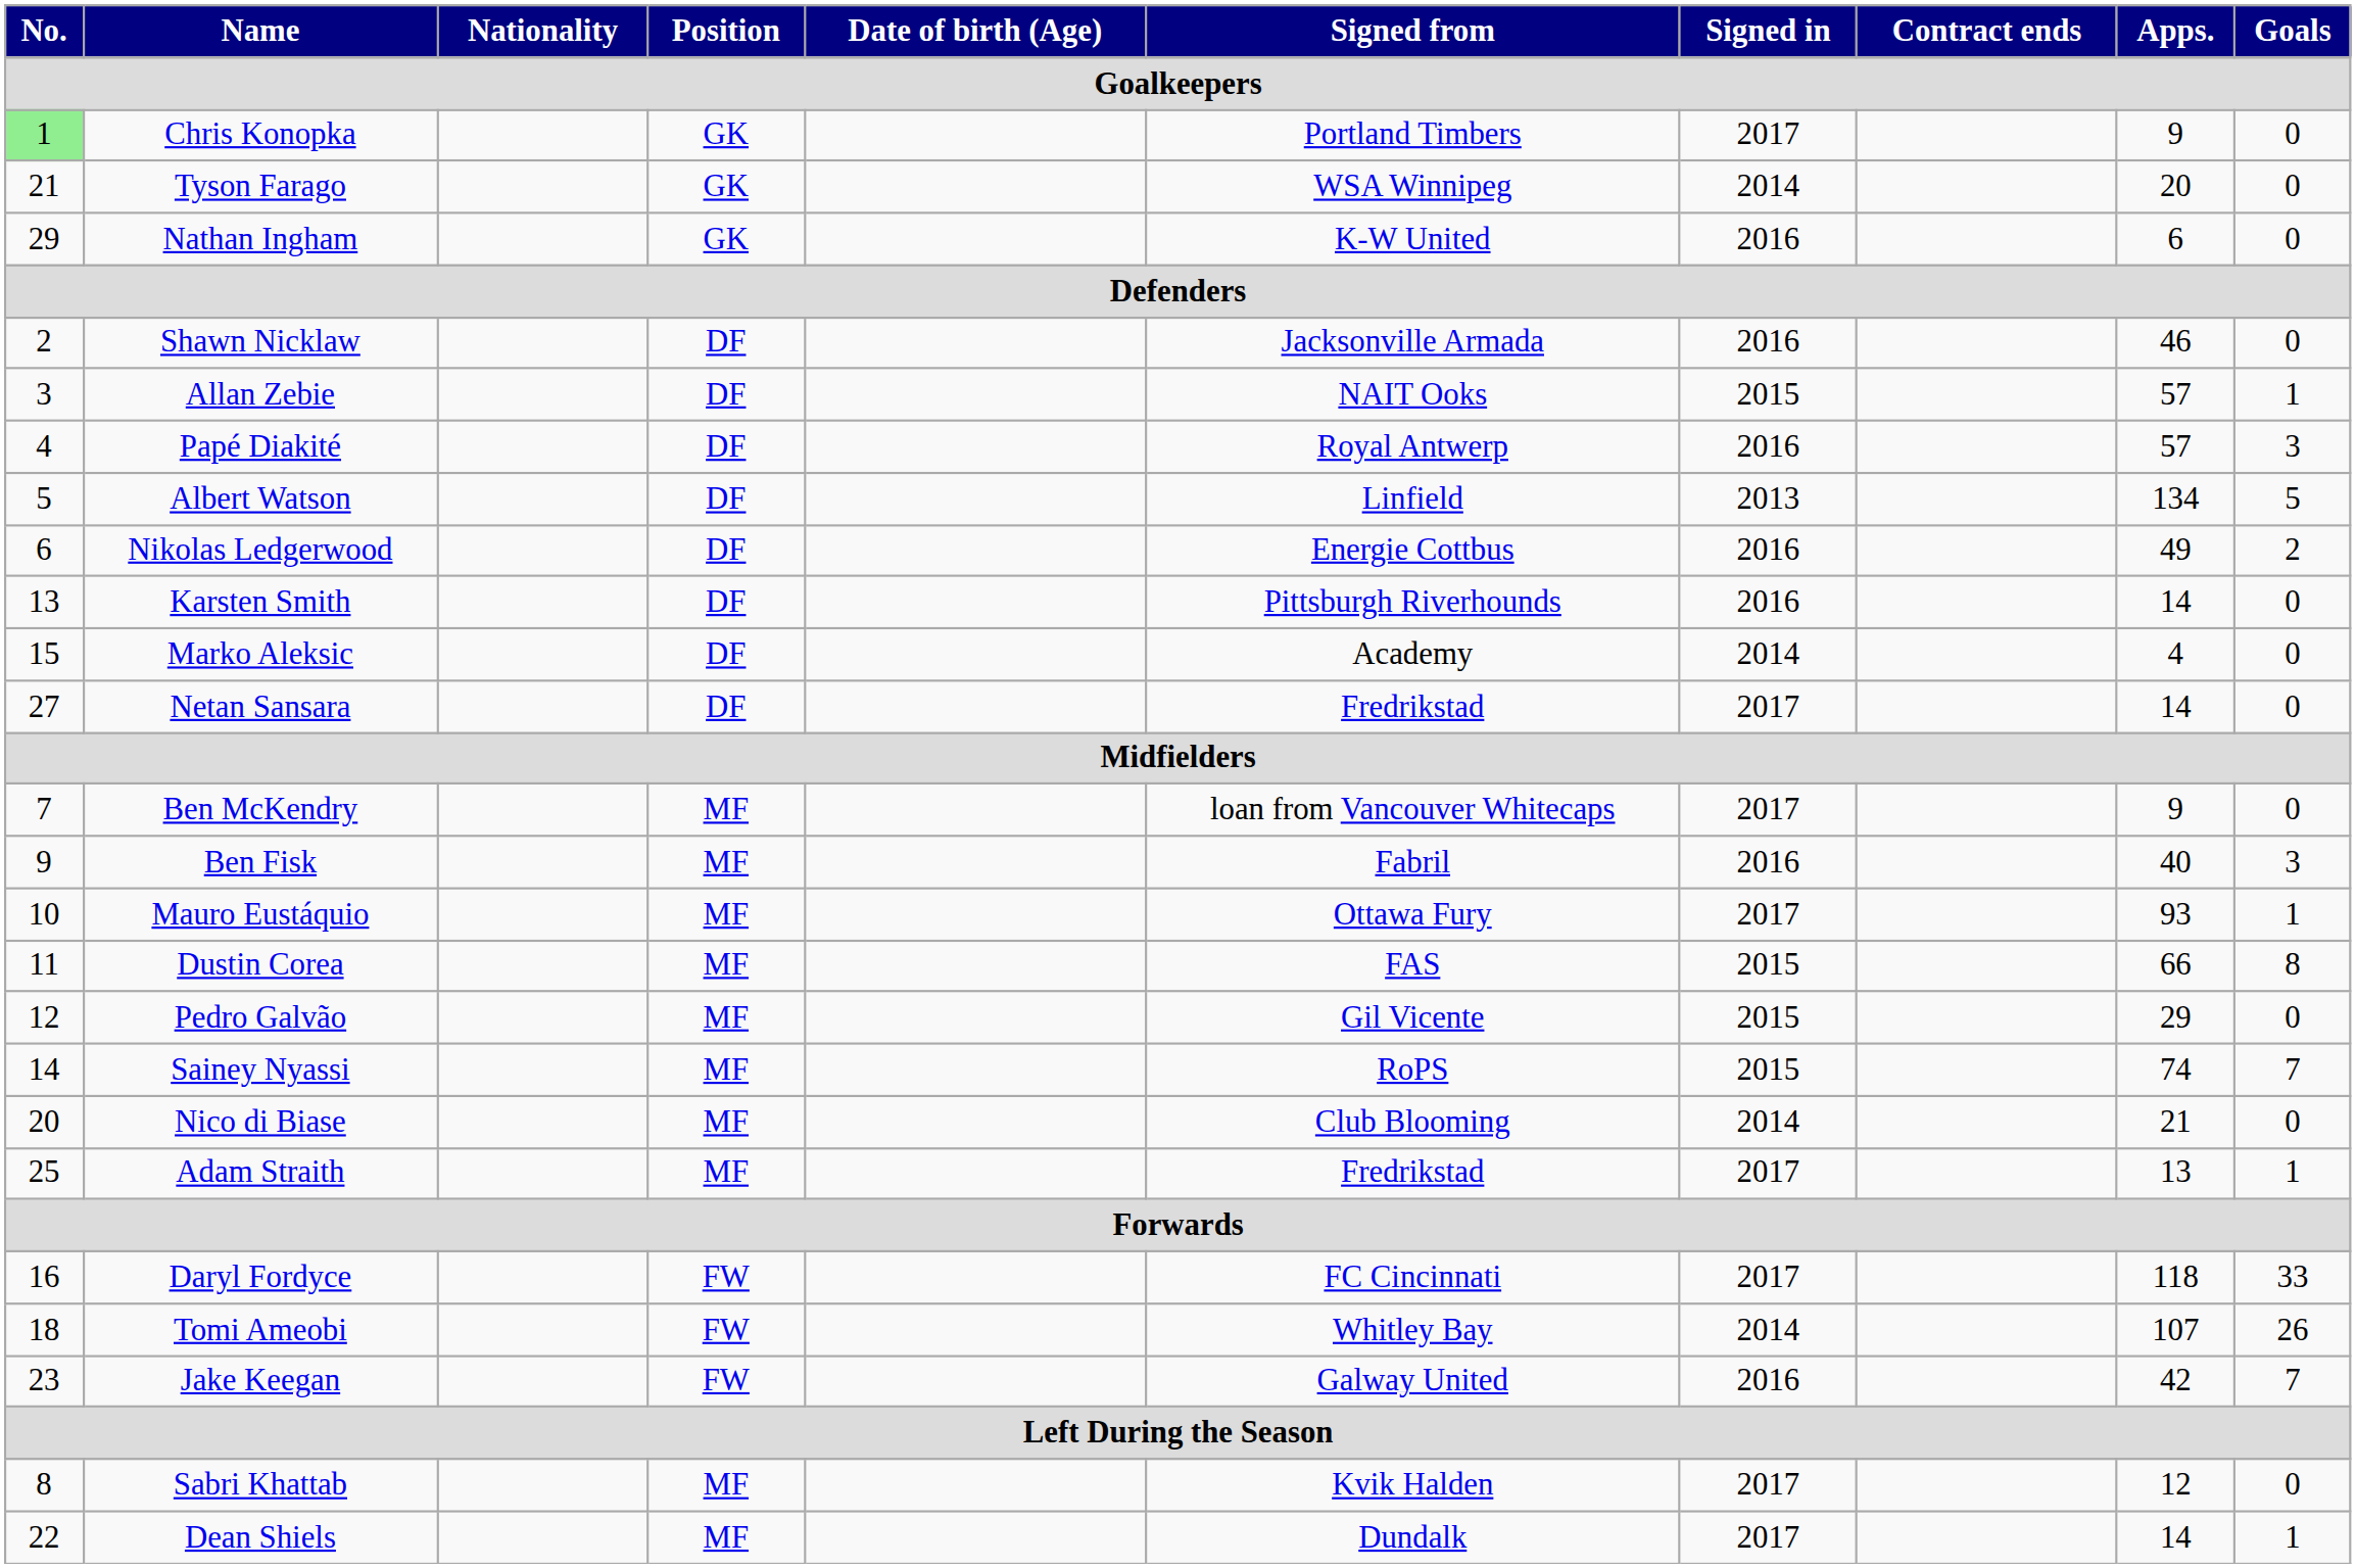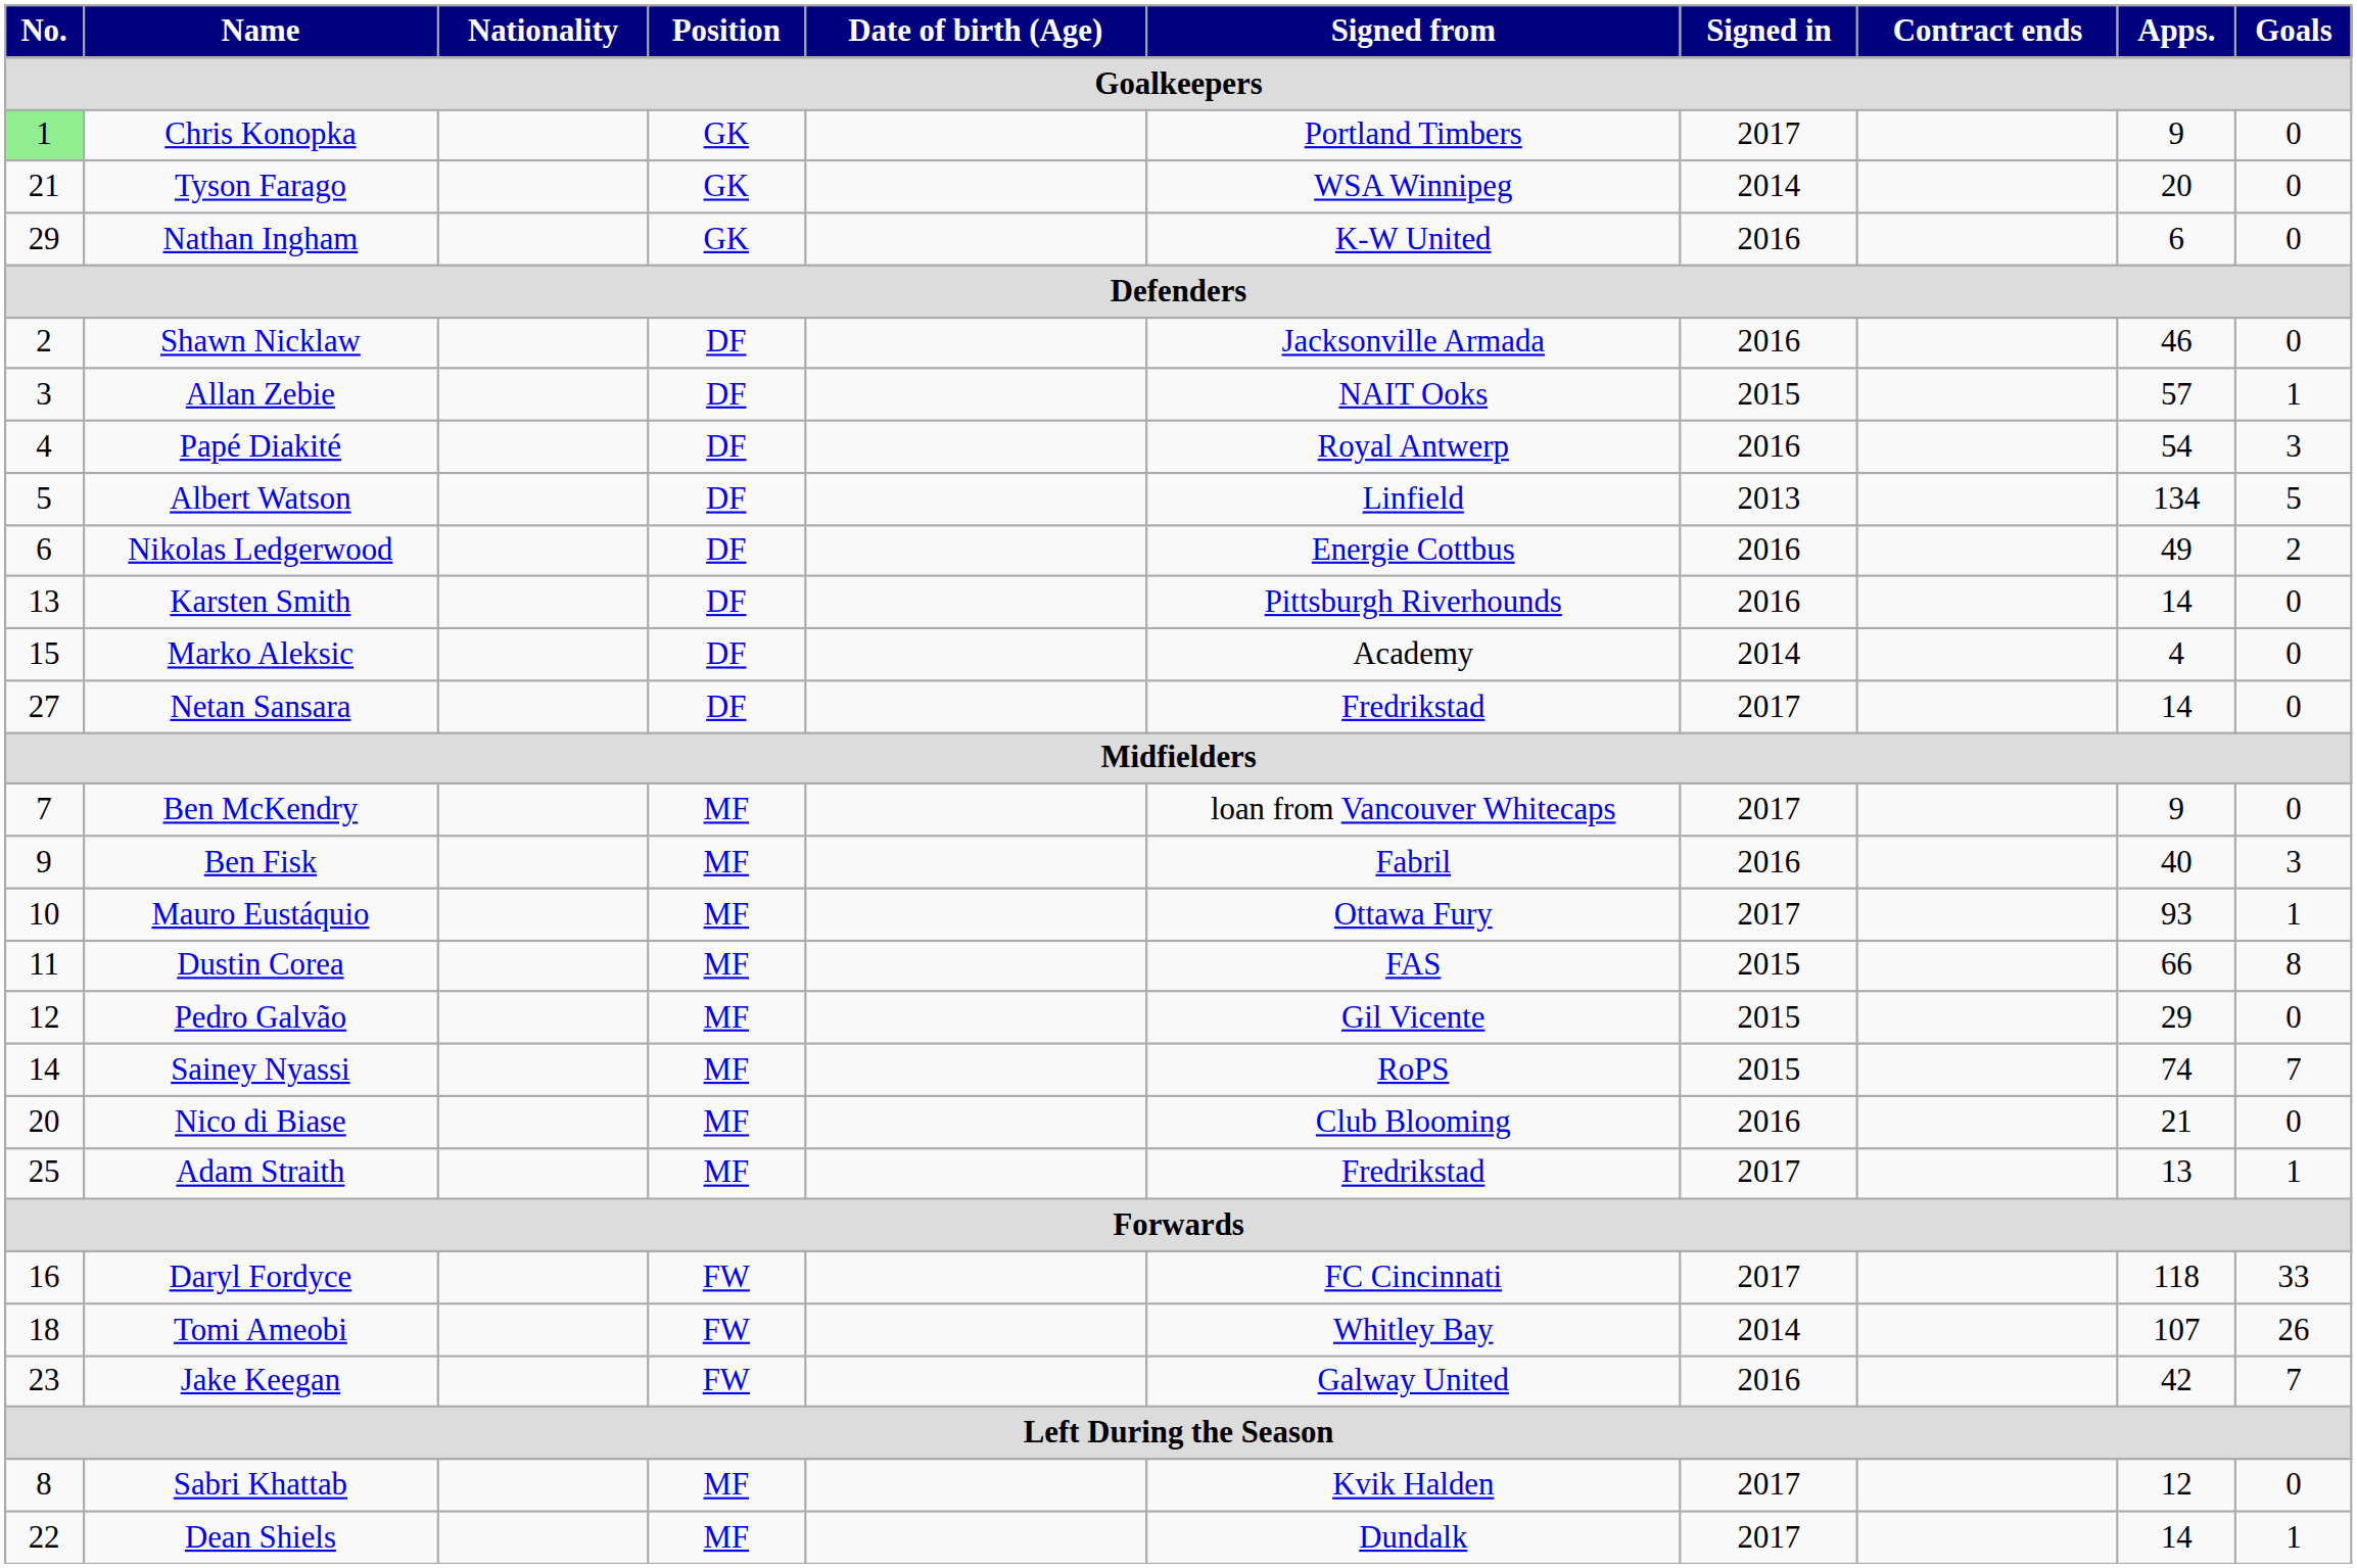 <table class="wikitable"  style="text-align:center; font-size:90%; width:85%;">
 <tr>
 <th style="background:#000080; color:white; text-align:center;">No.</th>
 <th style="background:#000080; color:white; text-align:center;">Name</th>
 <th style="background:#000080; color:white; text-align:center;">Nationality</th>
 <th style="background:#000080; color:white; text-align:center;">Position</th>
 <th style="background:#000080; color:white; text-align:center;">Date of birth (Age)</th>
 <th style="background:#000080; color:white; text-align:center;">Signed from</th>
 <th style="background:#000080; color:white; text-align:center;">Signed in</th>
 <th style="background:#000080; color:white; text-align:center;">Contract ends</th>
 <th style="background:#000080; color:white; text-align:center;">Apps.</th>
 <th style="background:#000080; color:white; text-align:center;">Goals</th>
 </tr>
 <tr>
 <th colspan="11"  style="background:#dcdcdc; text-align:center;">Goalkeepers</th>
 </tr>
 <tr>
 <td style="background: lightgreen;">1</td>
 <td><a href='#'>Chris Konopka</a></td>
 <td></td>
 <td><a href='#'>GK</a></td>
 <td></td>
 <td><a href='#'>Portland Timbers</a></td>
 <td>2017</td>
 <td></td>
 <td>9</td>
 <td>0</td>
 </tr>
 <tr>
 <td>21</td>
 <td><a href='#'>Tyson Farago</a></td>
 <td></td>
 <td><a href='#'>GK</a></td>
 <td></td>
 <td><a href='#'>WSA Winnipeg</a></td>
 <td>2014</td>
 <td></td>
 <td>20</td>
 <td>0</td>
 </tr>
 <tr>
 <td>29</td>
 <td><a href='#'>Nathan Ingham</a></td>
 <td></td>
 <td><a href='#'>GK</a></td>
 <td></td>
 <td><a href='#'>K-W United</a></td>
 <td>2016</td>
 <td></td>
 <td>6</td>
 <td>0</td>
 </tr>
 <tr>
 <th colspan="11"  style="background:#dcdcdc; text-align:center;">Defenders</th>
 </tr>
 <tr>
 <td>2</td>
 <td><a href='#'>Shawn Nicklaw</a></td>
 <td></td>
 <td><a href='#'>DF</a></td>
 <td></td>
 <td><a href='#'>Jacksonville Armada</a></td>
 <td>2016</td>
 <td></td>
 <td>46</td>
 <td>0</td>
 </tr>
 <tr>
 <td>3</td>
 <td><a href='#'>Allan Zebie</a></td>
 <td></td>
 <td><a href='#'>DF</a></td>
 <td></td>
 <td><a href='#'>NAIT Ooks</a></td>
 <td>2015</td>
 <td></td>
 <td>57</td>
 <td>1</td>
 </tr>
 <tr>
 <td>4</td>
 <td><a href='#'>Papé Diakité</a></td>
 <td></td>
 <td><a href='#'>DF</a></td>
 <td></td>
 <td><a href='#'>Royal Antwerp</a></td>
 <td>2016</td>
 <td></td>
-<td>57</td>
+<td>54</td>
 <td>3</td>
 </tr>
 <tr>
 <td>5</td>
 <td><a href='#'>Albert Watson</a></td>
 <td></td>
 <td><a href='#'>DF</a></td>
 <td></td>
 <td><a href='#'>Linfield</a></td>
 <td>2013</td>
 <td></td>
 <td>134</td>
 <td>5</td>
 </tr>
 <tr>
 <td>6</td>
 <td><a href='#'>Nikolas Ledgerwood</a></td>
 <td></td>
 <td><a href='#'>DF</a></td>
 <td></td>
 <td><a href='#'>Energie Cottbus</a></td>
 <td>2016</td>
 <td></td>
 <td>49</td>
 <td>2</td>
 </tr>
 <tr>
 <td>13</td>
 <td><a href='#'>Karsten Smith</a></td>
 <td></td>
 <td><a href='#'>DF</a></td>
 <td></td>
 <td><a href='#'>Pittsburgh Riverhounds</a></td>
 <td>2016</td>
 <td></td>
 <td>14</td>
 <td>0</td>
 </tr>
 <tr>
 <td>15</td>
 <td><a href='#'>Marko Aleksic</a></td>
 <td></td>
 <td><a href='#'>DF</a></td>
 <td></td>
 <td>Academy</td>
 <td>2014</td>
 <td></td>
 <td>4</td>
 <td>0</td>
 </tr>
 <tr>
 <td>27</td>
 <td><a href='#'>Netan Sansara</a></td>
 <td></td>
 <td><a href='#'>DF</a></td>
 <td></td>
 <td><a href='#'>Fredrikstad</a></td>
 <td>2017</td>
 <td></td>
 <td>14</td>
 <td>0</td>
 </tr>
 <tr>
 <th colspan="11"  style="background:#dcdcdc; text-align:center;">Midfielders</th>
 </tr>
 <tr>
 <td>7</td>
 <td><a href='#'>Ben McKendry</a></td>
 <td></td>
 <td><a href='#'>MF</a></td>
 <td></td>
 <td>loan from <a href='#'>Vancouver Whitecaps</a></td>
 <td>2017</td>
 <td></td>
 <td>9</td>
 <td>0</td>
 </tr>
 <tr>
 <td>9</td>
 <td><a href='#'>Ben Fisk</a></td>
 <td></td>
 <td><a href='#'>MF</a></td>
 <td></td>
 <td><a href='#'>Fabril</a></td>
 <td>2016</td>
 <td></td>
 <td>40</td>
 <td>3</td>
 </tr>
 <tr>
 <td>10</td>
 <td><a href='#'>Mauro Eustáquio</a></td>
 <td></td>
 <td><a href='#'>MF</a></td>
 <td></td>
 <td><a href='#'>Ottawa Fury</a></td>
 <td>2017</td>
 <td></td>
 <td>93</td>
 <td>1</td>
 </tr>
 <tr>
 <td>11</td>
 <td><a href='#'>Dustin Corea</a></td>
 <td></td>
 <td><a href='#'>MF</a></td>
 <td></td>
 <td><a href='#'>FAS</a></td>
 <td>2015</td>
 <td></td>
 <td>66</td>
 <td>8</td>
 </tr>
 <tr>
 <td>12</td>
 <td><a href='#'>Pedro Galvão</a></td>
 <td></td>
 <td><a href='#'>MF</a></td>
 <td></td>
 <td><a href='#'>Gil Vicente</a></td>
 <td>2015</td>
 <td></td>
 <td>29</td>
 <td>0</td>
 </tr>
 <tr>
 <td>14</td>
 <td><a href='#'>Sainey Nyassi</a></td>
 <td></td>
 <td><a href='#'>MF</a></td>
 <td></td>
 <td><a href='#'>RoPS</a></td>
 <td>2015</td>
 <td></td>
 <td>74</td>
 <td>7</td>
 </tr>
 <tr>
 <td>20</td>
 <td><a href='#'>Nico di Biase</a></td>
 <td></td>
 <td><a href='#'>MF</a></td>
 <td></td>
 <td><a href='#'>Club Blooming</a></td>
-<td>2014</td>
+<td>2016</td>
 <td></td>
 <td>21</td>
 <td>0</td>
 </tr>
 <tr>
 <td>25</td>
 <td><a href='#'>Adam Straith</a></td>
 <td></td>
 <td><a href='#'>MF</a></td>
 <td></td>
 <td><a href='#'>Fredrikstad</a></td>
 <td>2017</td>
 <td></td>
 <td>13</td>
 <td>1</td>
 </tr>
 <tr>
 <th colspan="11"  style="background:#dcdcdc; text-align:center;">Forwards</th>
 </tr>
 <tr>
 <td>16</td>
 <td><a href='#'>Daryl Fordyce</a></td>
 <td></td>
 <td><a href='#'>FW</a></td>
 <td></td>
 <td><a href='#'>FC Cincinnati</a></td>
 <td>2017</td>
 <td></td>
 <td>118</td>
 <td>33</td>
 </tr>
 <tr>
 <td>18</td>
 <td><a href='#'>Tomi Ameobi</a></td>
 <td></td>
 <td><a href='#'>FW</a></td>
 <td></td>
 <td><a href='#'>Whitley Bay</a></td>
 <td>2014</td>
 <td></td>
 <td>107</td>
 <td>26</td>
 </tr>
 <tr>
 <td>23</td>
 <td><a href='#'>Jake Keegan</a></td>
 <td></td>
 <td><a href='#'>FW</a></td>
 <td></td>
 <td><a href='#'>Galway United</a></td>
 <td>2016</td>
 <td></td>
 <td>42</td>
 <td>7</td>
 </tr>
 <tr>
 <th colspan="11"  style="background:#dcdcdc; text-align:center;">Left During the Season</th>
 </tr>
 <tr>
 <td>8</td>
 <td><a href='#'>Sabri Khattab</a></td>
 <td></td>
 <td><a href='#'>MF</a></td>
 <td></td>
 <td><a href='#'>Kvik Halden</a></td>
 <td>2017</td>
 <td></td>
 <td>12</td>
 <td>0</td>
 </tr>
 <tr>
 <td>22</td>
 <td><a href='#'>Dean Shiels</a></td>
 <td></td>
 <td><a href='#'>MF</a></td>
 <td></td>
 <td><a href='#'>Dundalk</a></td>
 <td>2017</td>
 <td></td>
 <td>14</td>
 <td>1</td>
 </tr>
 </table>
